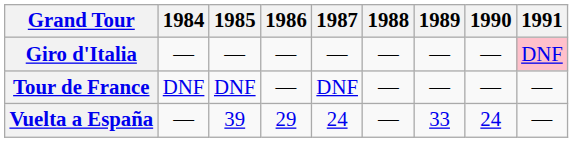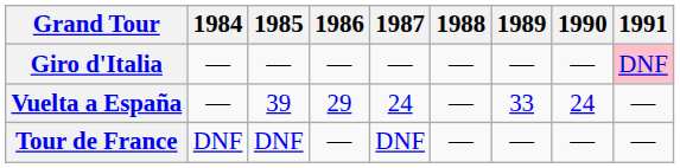 <table class="wikitable plainrowheaders">
 <tr>
 <th scope="col"><a href='#'>Grand Tour</a></th>
 <th scope="col">1984</th>
 <th scope="col">1985</th>
 <th scope="col">1986</th>
 <th scope="col">1987</th>
 <th scope="col">1988</th>
 <th scope="col">1989</th>
 <th scope="col">1990</th>
 <th scope="col">1991</th>
 </tr>
 <tr style="text-align:center;">
 <th scope="row"> <a href='#'>Giro d'Italia</a></th>
 <td>—</td>
 <td>—</td>
 <td>—</td>
 <td>—</td>
 <td>—</td>
 <td>—</td>
 <td>—</td>
 <td style="background: pink;"><a href='#'>DNF</a></td>
 </tr>
 <tr style="text-align:center;">
+<th scope="row"> <a href='#'>Vuelta a España</a></th>
+<td>—</td>
+<td><a href='#'>39</a></td>
+<td><a href='#'>29</a></td>
+<td><a href='#'>24</a></td>
+<td>—</td>
+<td><a href='#'>33</a></td>
+<td><a href='#'>24</a></td>
+<td>—</td>
+</tr>
+<tr style="text-align:center;">
 <th scope="row"> <a href='#'>Tour de France</a></th>
 <td><a href='#'>DNF</a></td>
 <td><a href='#'>DNF</a></td>
 <td>—</td>
 <td><a href='#'>DNF</a></td>
 <td>—</td>
 <td>—</td>
 <td>—</td>
 <td>—</td>
 </tr>
-<tr style="text-align:center;">
-<th scope="row"> <a href='#'>Vuelta a España</a></th>
-<td>—</td>
-<td><a href='#'>39</a></td>
-<td><a href='#'>29</a></td>
-<td><a href='#'>24</a></td>
-<td>—</td>
-<td><a href='#'>33</a></td>
-<td><a href='#'>24</a></td>
-<td>—</td>
-</tr>
 </table>
